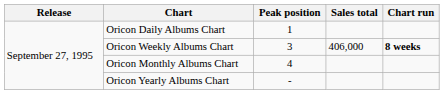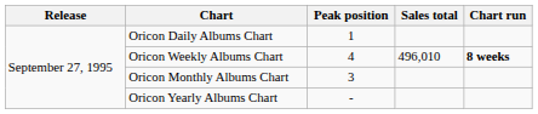 <table class="wikitable" width="650px">
 <tr>
 <th>Release</th>
 <th>Chart</th>
 <th>Peak position</th>
 <th>Sales total</th>
 <th>Chart run</th>
 </tr>
 <tr>
 <td rowspan="4">September 27, 1995</td>
 <td>Oricon Daily Albums Chart</td>
 <td align="center">1</td>
 <td></td>
 <td></td>
 </tr>
 <tr>
 <td>Oricon Weekly Albums Chart</td>
-<td align="center">3</td>
-<td>406,000</td>
+<td align="center">4</td>
+<td>496,010</td>
 <td><strong>8 weeks</strong></td>
 </tr>
 <tr>
 <td>Oricon Monthly Albums Chart</td>
-<td align="center">4</td>
+<td align="center">3</td>
 <td></td>
 <td></td>
 </tr>
 <tr>
 <td>Oricon Yearly Albums Chart</td>
 <td align="center">-</td>
 <td></td>
 <td></td>
 </tr>
 </table>
